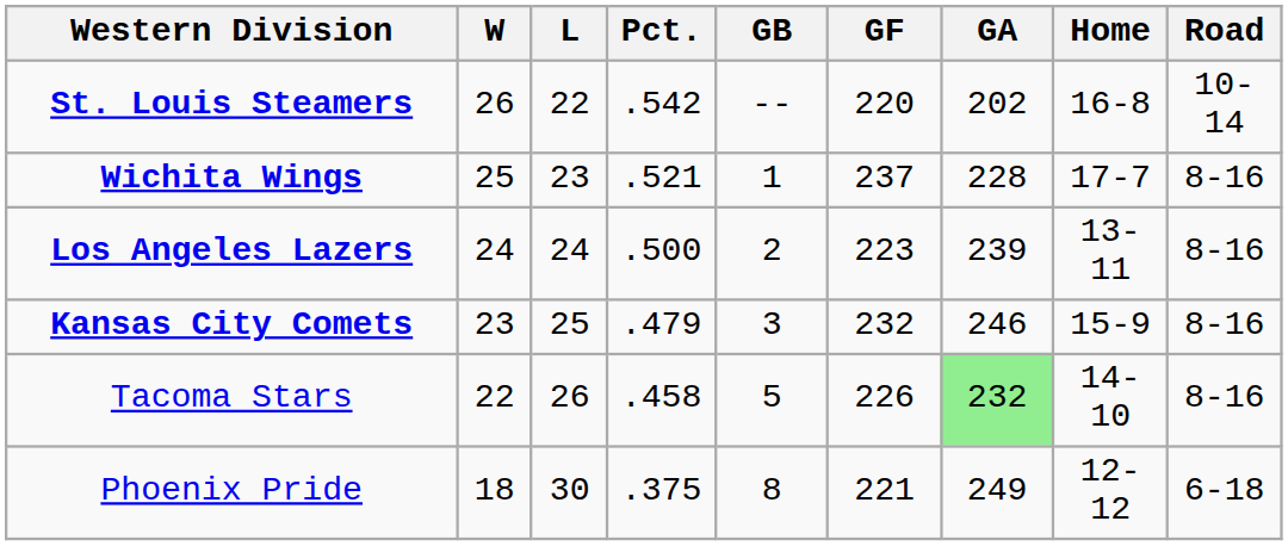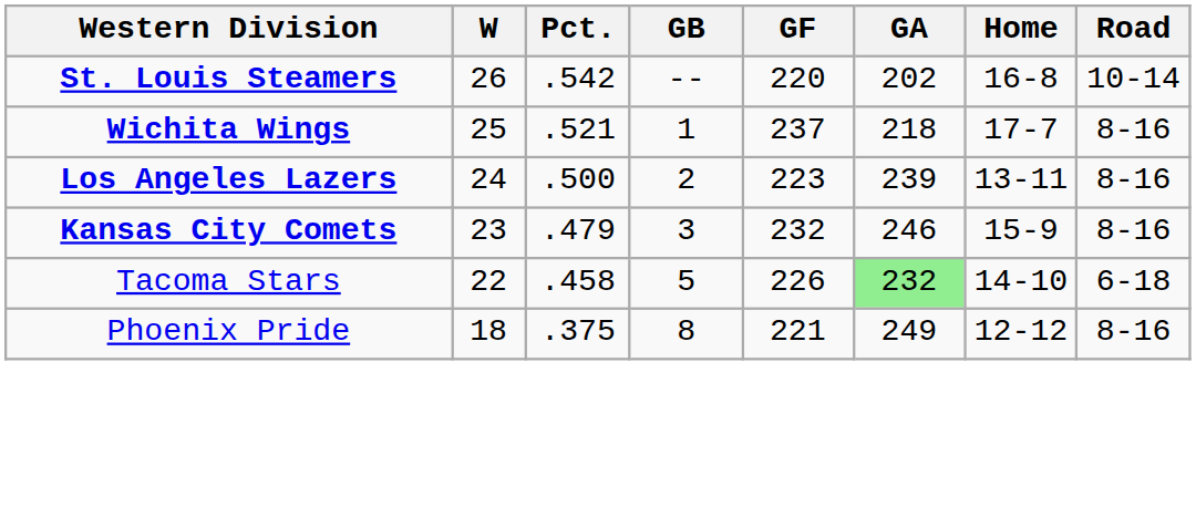 <table class="wikitable" width="470" style="font-size:95%; text-align:center">
 <tr>
 <th width="30%">Western Division</th>
 <th width="5%">W</th>
-<th width="5%">L</th>
 <th width="5%">Pct.</th>
 <th width="7.5%">GB</th>
 <th width="7.5%">GF</th>
 <th width="7.5%">GA</th>
 <th width="7.5%">Home</th>
 <th width="7.5%">Road</th>
 </tr>
 <tr>
 <td><strong><a href='#'>St. Louis Steamers</a></strong></td>
 <td>26</td>
-<td>22</td>
 <td>.542</td>
 <td>--</td>
 <td>220</td>
 <td>202</td>
 <td>16-8</td>
 <td>10-14</td>
 </tr>
 <tr>
 <td><strong><a href='#'>Wichita Wings</a></strong></td>
 <td>25</td>
-<td>23</td>
 <td>.521</td>
 <td>1</td>
 <td>237</td>
-<td>228</td>
+<td>218</td>
 <td>17-7</td>
 <td>8-16</td>
 </tr>
 <tr>
 <td><strong><a href='#'>Los Angeles Lazers</a></strong></td>
-<td>24</td>
 <td>24</td>
 <td>.500</td>
 <td>2</td>
 <td>223</td>
 <td>239</td>
 <td>13-11</td>
 <td>8-16</td>
 </tr>
 <tr>
 <td><strong><a href='#'>Kansas City Comets</a></strong></td>
 <td>23</td>
-<td>25</td>
 <td>.479</td>
 <td>3</td>
 <td>232</td>
 <td>246</td>
 <td>15-9</td>
 <td>8-16</td>
 </tr>
 <tr>
 <td><a href='#'>Tacoma Stars</a></td>
 <td>22</td>
-<td>26</td>
 <td>.458</td>
 <td>5</td>
 <td>226</td>
 <td style="background: lightgreen;">232</td>
 <td>14-10</td>
-<td>8-16</td>
+<td>6-18</td>
 </tr>
 <tr>
 <td><a href='#'>Phoenix Pride</a></td>
 <td>18</td>
-<td>30</td>
 <td>.375</td>
 <td>8</td>
 <td>221</td>
 <td>249</td>
 <td>12-12</td>
-<td>6-18</td>
+<td>8-16</td>
 </tr>
 </table>
